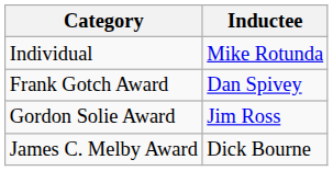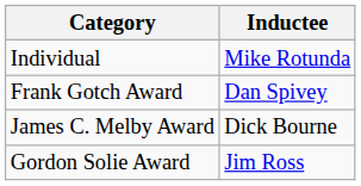 <table class="wikitable">
 <tr>
 <th>Category</th>
 <th>Inductee</th>
 </tr>
 <tr>
 <td>Individual</td>
 <td><a href='#'>Mike Rotunda</a></td>
 </tr>
 <tr>
 <td>Frank Gotch Award</td>
 <td><a href='#'>Dan Spivey</a></td>
 </tr>
 <tr>
+<td>James C. Melby Award</td>
+<td>Dick Bourne</td>
+</tr>
+<tr>
 <td>Gordon Solie Award</td>
 <td><a href='#'>Jim Ross</a></td>
 </tr>
-<tr>
-<td>James C. Melby Award</td>
-<td>Dick Bourne</td>
-</tr>
 </table>
